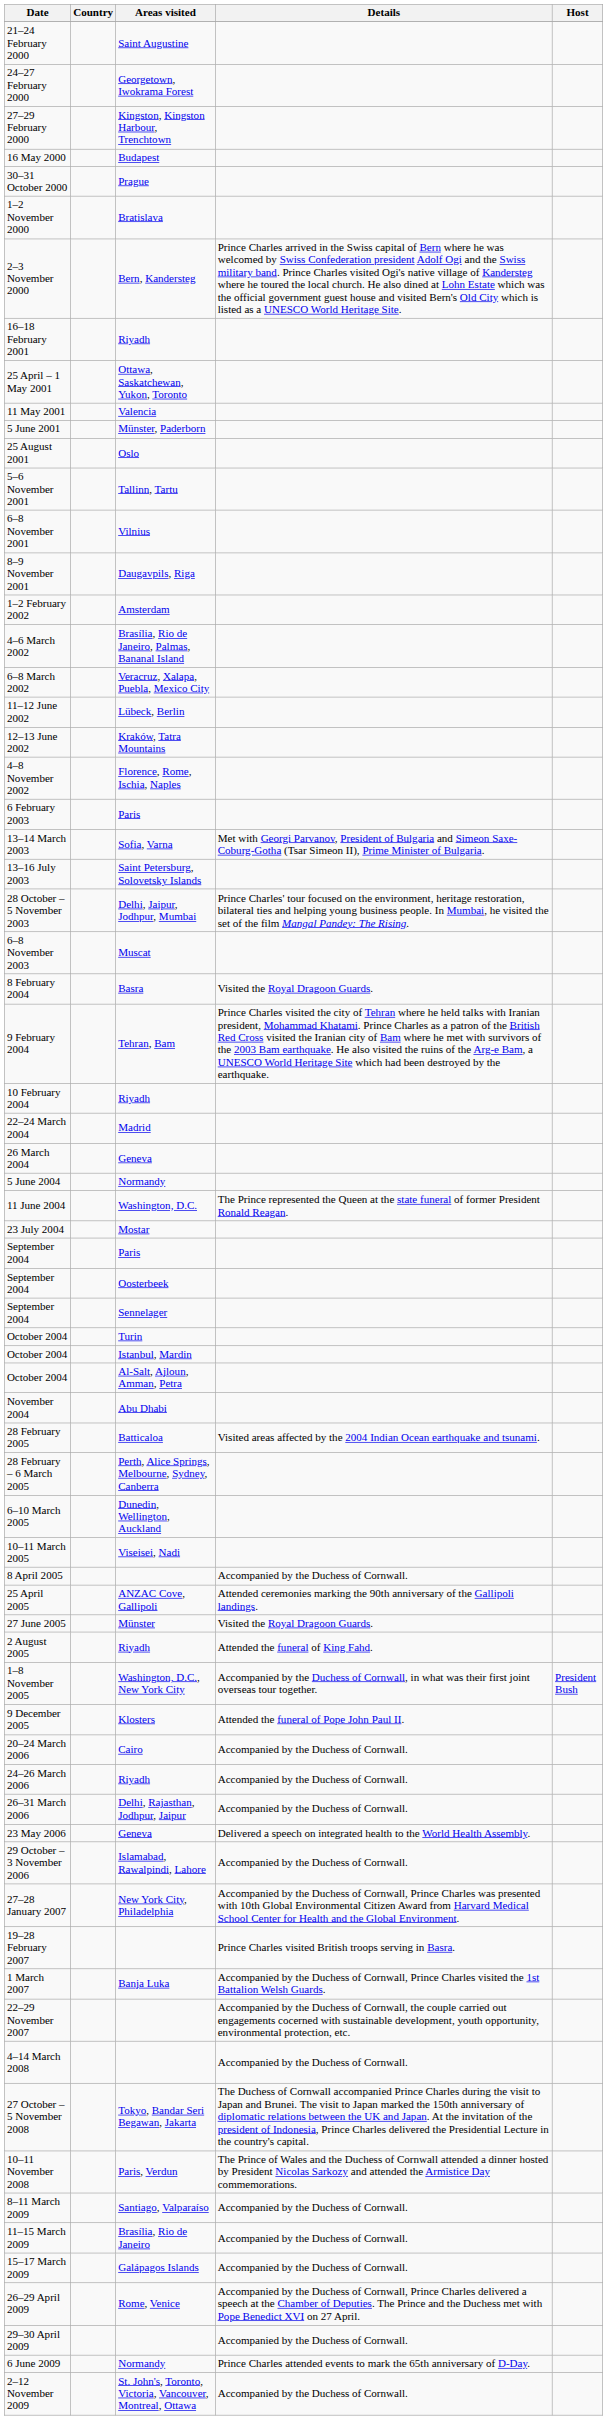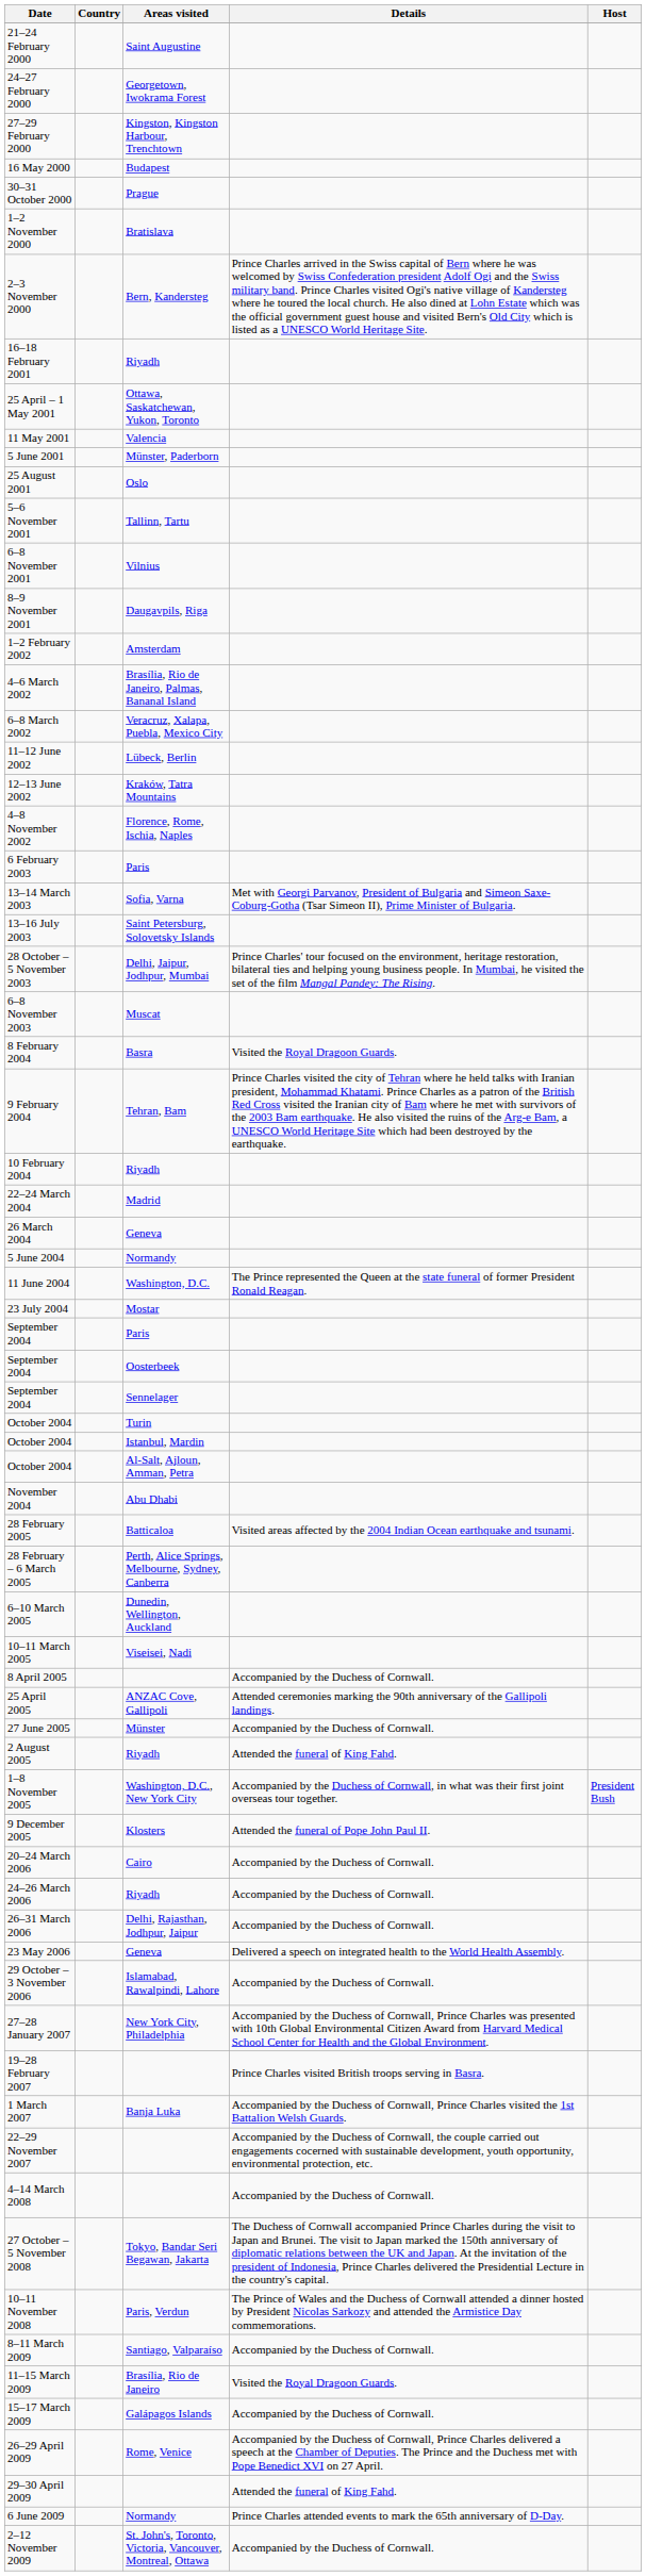 <table class="wikitable">
 <tr>
 <th>Date</th>
 <th>Country</th>
 <th>Areas visited</th>
 <th>Details</th>
 <th>Host</th>
 </tr>
 <tr>
 </tr>
 <tr>
 <td>21–24 February 2000</td>
 <td></td>
 <td><a href='#'>Saint Augustine</a></td>
 <td></td>
 <td></td>
 </tr>
 <tr>
 <td>24–27 February 2000</td>
 <td></td>
 <td><a href='#'>Georgetown</a>, <a href='#'>Iwokrama Forest</a></td>
 <td></td>
 <td></td>
 </tr>
 <tr>
 <td>27–29 February 2000</td>
 <td></td>
 <td><a href='#'>Kingston</a>, <a href='#'>Kingston Harbour</a>, <a href='#'>Trenchtown</a></td>
 <td></td>
 <td></td>
 </tr>
 <tr>
 <td>16 May 2000</td>
 <td></td>
 <td><a href='#'>Budapest</a></td>
 <td></td>
 <td></td>
 </tr>
 <tr>
 <td>30–31 October 2000</td>
 <td></td>
 <td><a href='#'>Prague</a></td>
 <td></td>
 <td></td>
 </tr>
 <tr>
 <td>1–2 November 2000</td>
 <td></td>
 <td><a href='#'>Bratislava</a></td>
 <td></td>
 <td></td>
 </tr>
 <tr>
 <td>2–3 November 2000</td>
 <td></td>
 <td><a href='#'>Bern</a>, <a href='#'>Kandersteg</a></td>
 <td>Prince Charles arrived in the Swiss capital of <a href='#'>Bern</a> where he  was welcomed by <a href='#'>Swiss Confederation president</a> <a href='#'>Adolf Ogi</a> and the <a href='#'>Swiss military band</a>. Prince Charles visited Ogi's native village of <a href='#'>Kandersteg</a> where he toured the local church. He also dined at <a href='#'>Lohn Estate</a> which was the official government guest house and visited Bern's <a href='#'>Old City</a> which is listed as a <a href='#'>UNESCO World Heritage Site</a>.</td>
 <td></td>
 </tr>
 <tr>
 <td>16–18 February 2001</td>
 <td></td>
 <td><a href='#'>Riyadh</a></td>
 <td></td>
 <td></td>
 </tr>
 <tr>
 <td>25 April – 1 May 2001</td>
 <td></td>
 <td><a href='#'>Ottawa</a>, <a href='#'>Saskatchewan</a>, <a href='#'>Yukon</a>, <a href='#'>Toronto</a></td>
 <td></td>
 <td></td>
 </tr>
 <tr>
 <td>11 May 2001</td>
 <td></td>
 <td><a href='#'>Valencia</a></td>
 <td></td>
 <td></td>
 </tr>
 <tr>
 <td>5 June 2001</td>
 <td></td>
 <td><a href='#'>Münster</a>, <a href='#'>Paderborn</a></td>
 <td></td>
 <td></td>
 </tr>
 <tr>
 <td>25 August 2001</td>
 <td></td>
 <td><a href='#'>Oslo</a></td>
 <td></td>
 <td></td>
 </tr>
 <tr>
 <td>5–6 November 2001</td>
 <td></td>
 <td><a href='#'>Tallinn</a>, <a href='#'>Tartu</a></td>
 <td></td>
 <td></td>
 </tr>
 <tr>
 <td>6–8 November 2001</td>
 <td></td>
 <td><a href='#'>Vilnius</a></td>
 <td></td>
 <td></td>
 </tr>
 <tr>
 <td>8–9 November 2001</td>
 <td></td>
 <td><a href='#'>Daugavpils</a>, <a href='#'>Riga</a></td>
 <td></td>
 <td></td>
 </tr>
 <tr>
 <td>1–2 February 2002</td>
 <td></td>
 <td><a href='#'>Amsterdam</a></td>
 <td></td>
 <td></td>
 </tr>
 <tr>
 <td>4–6 March 2002</td>
 <td></td>
 <td><a href='#'>Brasília</a>, <a href='#'>Rio de Janeiro</a>, <a href='#'>Palmas</a>, <a href='#'>Bananal Island</a></td>
 <td></td>
 <td></td>
 </tr>
 <tr>
 <td>6–8 March 2002</td>
 <td></td>
 <td><a href='#'>Veracruz</a>, <a href='#'>Xalapa</a>, <a href='#'>Puebla</a>, <a href='#'>Mexico City</a></td>
 <td></td>
 <td></td>
 </tr>
 <tr>
 <td>11–12 June 2002</td>
 <td></td>
 <td><a href='#'>Lübeck</a>, <a href='#'>Berlin</a></td>
 <td></td>
 <td></td>
 </tr>
 <tr>
 <td>12–13 June 2002</td>
 <td></td>
 <td><a href='#'>Kraków</a>, <a href='#'>Tatra Mountains</a></td>
 <td></td>
 <td></td>
 </tr>
 <tr>
 <td>4–8 November 2002</td>
 <td></td>
 <td><a href='#'>Florence</a>, <a href='#'>Rome</a>, <a href='#'>Ischia</a>, <a href='#'>Naples</a></td>
 <td></td>
 <td></td>
 </tr>
 <tr>
 <td>6 February 2003</td>
 <td></td>
 <td><a href='#'>Paris</a></td>
 <td></td>
 <td></td>
 </tr>
 <tr>
 <td>13–14 March 2003</td>
 <td></td>
 <td><a href='#'>Sofia</a>, <a href='#'>Varna</a></td>
 <td>Met with <a href='#'>Georgi Parvanov</a>, <a href='#'>President of Bulgaria</a> and <a href='#'>Simeon Saxe-Coburg-Gotha</a> (Tsar Simeon II), <a href='#'>Prime Minister of Bulgaria</a>.</td>
 <td></td>
 </tr>
 <tr>
 <td>13–16 July 2003</td>
 <td></td>
 <td><a href='#'>Saint Petersburg</a>, <a href='#'>Solovetsky Islands</a></td>
 <td></td>
 <td></td>
 </tr>
 <tr>
 <td>28 October – 5 November 2003</td>
 <td></td>
 <td><a href='#'>Delhi</a>, <a href='#'>Jaipur</a>, <a href='#'>Jodhpur</a>, <a href='#'>Mumbai</a></td>
 <td>Prince Charles' tour focused on the environment, heritage restoration, bilateral ties and helping young business people. In <a href='#'>Mumbai</a>, he visited the set of the film <em><a href='#'>Mangal Pandey: The Rising</a></em>.</td>
 <td></td>
 </tr>
 <tr>
 <td>6–8 November 2003</td>
 <td></td>
 <td><a href='#'>Muscat</a></td>
 <td></td>
 <td></td>
 </tr>
 <tr>
 <td>8 February 2004</td>
 <td></td>
 <td><a href='#'>Basra</a></td>
 <td>Visited the <a href='#'>Royal Dragoon Guards</a>.</td>
 <td></td>
 </tr>
 <tr>
 <td>9 February 2004</td>
 <td></td>
 <td><a href='#'>Tehran</a>, <a href='#'>Bam</a></td>
 <td>Prince Charles visited the city of <a href='#'>Tehran</a> where he held talks with Iranian president, <a href='#'>Mohammad Khatami</a>. Prince Charles as a patron of the <a href='#'>British Red Cross</a> visited the Iranian city of <a href='#'>Bam</a> where he met with survivors of the <a href='#'>2003 Bam earthquake</a>. He also visited the ruins of the <a href='#'>Arg-e Bam</a>, a <a href='#'>UNESCO World Heritage Site</a> which had been destroyed by the earthquake.</td>
 <td></td>
 </tr>
 <tr>
 <td>10 February 2004</td>
 <td></td>
 <td><a href='#'>Riyadh</a></td>
 <td></td>
 <td></td>
 </tr>
 <tr>
 <td>22–24 March 2004</td>
 <td></td>
 <td><a href='#'>Madrid</a></td>
 <td></td>
 <td></td>
 </tr>
 <tr>
 <td>26 March 2004</td>
 <td></td>
 <td><a href='#'>Geneva</a></td>
 <td></td>
 <td></td>
 </tr>
 <tr>
 <td>5 June 2004</td>
 <td></td>
 <td><a href='#'>Normandy</a></td>
 <td></td>
 <td></td>
 </tr>
 <tr>
 <td>11 June 2004</td>
 <td></td>
 <td><a href='#'>Washington, D.C.</a></td>
 <td>The Prince represented the Queen at the <a href='#'>state funeral</a> of former President <a href='#'>Ronald Reagan</a>.</td>
 <td></td>
 </tr>
 <tr>
 <td>23 July 2004</td>
 <td></td>
 <td><a href='#'>Mostar</a></td>
 <td></td>
 <td></td>
 </tr>
 <tr>
 <td>September 2004</td>
 <td></td>
 <td><a href='#'>Paris</a></td>
 <td></td>
 <td></td>
 </tr>
 <tr>
 <td>September 2004</td>
 <td></td>
 <td><a href='#'>Oosterbeek</a></td>
 <td></td>
 <td></td>
 </tr>
 <tr>
 <td>September 2004</td>
 <td></td>
 <td><a href='#'>Sennelager</a></td>
 <td></td>
 <td></td>
 </tr>
 <tr>
 <td>October 2004</td>
 <td></td>
 <td><a href='#'>Turin</a></td>
 <td></td>
 <td></td>
 </tr>
 <tr>
 <td>October 2004</td>
 <td></td>
 <td><a href='#'>Istanbul</a>, <a href='#'>Mardin</a></td>
 <td></td>
 <td></td>
 </tr>
 <tr>
 <td>October 2004</td>
 <td></td>
 <td><a href='#'>Al-Salt</a>, <a href='#'>Ajloun</a>, <a href='#'>Amman</a>, <a href='#'>Petra</a></td>
 <td></td>
 <td></td>
 </tr>
 <tr>
 <td>November 2004</td>
 <td></td>
 <td><a href='#'>Abu Dhabi</a></td>
 <td></td>
 <td></td>
 </tr>
 <tr>
 <td>28 February 2005</td>
 <td></td>
 <td><a href='#'>Batticaloa</a></td>
 <td>Visited areas affected by the <a href='#'>2004 Indian Ocean earthquake and tsunami</a>.</td>
 <td></td>
 </tr>
 <tr>
 <td>28 February – 6 March 2005</td>
 <td></td>
 <td><a href='#'>Perth</a>, <a href='#'>Alice Springs</a>, <a href='#'>Melbourne</a>, <a href='#'>Sydney</a>, <a href='#'>Canberra</a></td>
 <td></td>
 <td></td>
 </tr>
 <tr>
 <td>6–10 March 2005</td>
 <td></td>
 <td><a href='#'>Dunedin</a>, <a href='#'>Wellington</a>, <a href='#'>Auckland</a></td>
 <td></td>
 <td></td>
 </tr>
 <tr>
 <td>10–11 March 2005</td>
 <td></td>
 <td><a href='#'>Viseisei</a>, <a href='#'>Nadi</a></td>
 <td></td>
 <td></td>
 </tr>
 <tr>
 <td>8 April 2005</td>
 <td></td>
 <td></td>
 <td>Accompanied by the Duchess of Cornwall.</td>
 <td></td>
 </tr>
 <tr>
 <td>25 April 2005</td>
 <td></td>
 <td><a href='#'>ANZAC Cove</a>, <a href='#'>Gallipoli</a></td>
 <td>Attended ceremonies marking the 90th anniversary of the <a href='#'>Gallipoli landings</a>.</td>
 <td></td>
 </tr>
 <tr>
 <td>27 June 2005</td>
 <td></td>
 <td><a href='#'>Münster</a></td>
-<td>Visited the <a href='#'>Royal Dragoon Guards</a>.</td>
+<td>Accompanied by the Duchess of Cornwall.</td>
 <td></td>
 </tr>
 <tr>
 <td>2 August 2005</td>
 <td></td>
 <td><a href='#'>Riyadh</a></td>
 <td>Attended the <a href='#'>funeral</a> of <a href='#'>King Fahd</a>.</td>
 <td></td>
 </tr>
 <tr>
 <td>1–8 November 2005</td>
 <td></td>
 <td><a href='#'>Washington, D.C.</a>, <a href='#'>New York City</a></td>
 <td>Accompanied by the <a href='#'>Duchess of Cornwall</a>, in what was their first joint overseas tour together.</td>
 <td><a href='#'>President Bush</a></td>
 </tr>
 <tr>
 <td>9 December 2005</td>
 <td></td>
 <td><a href='#'>Klosters</a></td>
 <td>Attended the <a href='#'>funeral of Pope John Paul II</a>.</td>
 <td></td>
 </tr>
 <tr>
 <td>20–24 March 2006</td>
 <td></td>
 <td><a href='#'>Cairo</a></td>
 <td>Accompanied by the Duchess of Cornwall.</td>
 <td></td>
 </tr>
 <tr>
 <td>24–26 March 2006</td>
 <td></td>
 <td><a href='#'>Riyadh</a></td>
 <td>Accompanied by the Duchess of Cornwall.</td>
 <td></td>
 </tr>
 <tr>
 <td>26–31 March 2006</td>
 <td></td>
 <td><a href='#'>Delhi</a>, <a href='#'>Rajasthan</a>, <a href='#'>Jodhpur</a>, <a href='#'>Jaipur</a></td>
 <td>Accompanied by the Duchess of Cornwall.</td>
 <td></td>
 </tr>
 <tr>
 <td>23 May 2006</td>
 <td></td>
 <td><a href='#'>Geneva</a></td>
 <td>Delivered a speech on integrated health to the <a href='#'>World Health Assembly</a>.</td>
 <td></td>
 </tr>
 <tr>
 <td>29 October – 3 November 2006</td>
 <td></td>
 <td><a href='#'>Islamabad</a>, <a href='#'>Rawalpindi</a>, <a href='#'>Lahore</a></td>
 <td>Accompanied by the Duchess of Cornwall.</td>
 <td></td>
 </tr>
 <tr>
 <td>27–28 January 2007</td>
 <td></td>
 <td><a href='#'>New York City</a>, <a href='#'>Philadelphia</a></td>
 <td>Accompanied by the Duchess of Cornwall, Prince Charles was presented with 10th Global Environmental Citizen Award from <a href='#'>Harvard Medical School Center for Health and the Global Environment</a>.</td>
 <td></td>
 </tr>
 <tr>
 <td>19–28 February 2007</td>
 <td><br><br><br></td>
 <td></td>
 <td>Prince Charles visited British troops serving in <a href='#'>Basra</a>.</td>
 <td></td>
 </tr>
 <tr>
 <td>1 March 2007</td>
 <td></td>
 <td><a href='#'>Banja Luka</a></td>
 <td>Accompanied by the Duchess of Cornwall, Prince Charles visited the <a href='#'>1st Battalion Welsh Guards</a>.</td>
 <td></td>
 </tr>
 <tr>
 <td>22–29 November 2007</td>
 <td><br></td>
 <td></td>
 <td>Accompanied by the Duchess of Cornwall, the couple carried out engagements cocerned with sustainable development, youth opportunity, environmental protection, etc.</td>
 <td></td>
 </tr>
 <tr>
 <td>4–14 March 2008</td>
 <td><br><br><br></td>
 <td></td>
 <td>Accompanied by the Duchess of Cornwall.</td>
 <td></td>
 </tr>
 <tr>
 <td>27 October – 5 November 2008</td>
 <td><br><br></td>
 <td><a href='#'>Tokyo</a>, <a href='#'>Bandar Seri Begawan</a>, <a href='#'>Jakarta</a></td>
 <td>The Duchess of Cornwall accompanied Prince Charles during the visit to Japan and Brunei. The visit to Japan marked the 150th anniversary of <a href='#'>diplomatic relations between the UK and Japan</a>. At the invitation of the <a href='#'>president of Indonesia</a>, Prince Charles delivered the Presidential Lecture in the country's capital.</td>
 <td></td>
 </tr>
 <tr>
 <td>10–11 November 2008</td>
 <td></td>
 <td><a href='#'>Paris</a>, <a href='#'>Verdun</a></td>
 <td>The Prince of Wales and the Duchess of Cornwall attended a dinner hosted by President <a href='#'>Nicolas Sarkozy</a> and attended the <a href='#'>Armistice Day</a> commemorations.</td>
 <td></td>
 </tr>
 <tr>
 <td>8–11 March 2009</td>
 <td></td>
 <td><a href='#'>Santiago</a>, <a href='#'>Valparaíso</a></td>
 <td>Accompanied by the Duchess of Cornwall.</td>
 <td></td>
 </tr>
 <tr>
 <td>11–15 March 2009</td>
 <td></td>
 <td><a href='#'>Brasília</a>, <a href='#'>Rio de Janeiro</a></td>
-<td>Accompanied by the Duchess of Cornwall.</td>
+<td>Visited the <a href='#'>Royal Dragoon Guards</a>.</td>
 <td></td>
 </tr>
 <tr>
 <td>15–17 March 2009</td>
 <td></td>
 <td><a href='#'>Galápagos Islands</a></td>
 <td>Accompanied by the Duchess of Cornwall.</td>
 <td></td>
 </tr>
 <tr>
 <td>26–29 April 2009</td>
 <td><br></td>
 <td><a href='#'>Rome</a>, <a href='#'>Venice</a></td>
 <td>Accompanied by the Duchess of Cornwall, Prince Charles delivered a speech at the <a href='#'>Chamber of Deputies</a>. The Prince and the Duchess met with <a href='#'>Pope Benedict XVI</a> on 27 April.</td>
 <td></td>
 </tr>
 <tr>
 <td>29–30 April 2009</td>
 <td></td>
 <td></td>
-<td>Accompanied by the Duchess of Cornwall.</td>
+<td>Attended the <a href='#'>funeral</a> of <a href='#'>King Fahd</a>.</td>
 <td></td>
 </tr>
 <tr>
 <td>6 June 2009</td>
 <td></td>
 <td><a href='#'>Normandy</a></td>
 <td>Prince Charles attended events to mark the 65th anniversary of <a href='#'>D-Day</a>.</td>
 <td></td>
 </tr>
 <tr>
 <td>2–12 November 2009</td>
 <td></td>
 <td><a href='#'>St. John's</a>, <a href='#'>Toronto</a>, <a href='#'>Victoria</a>, <a href='#'>Vancouver</a>, <a href='#'>Montreal</a>, <a href='#'>Ottawa</a></td>
 <td>Accompanied by the Duchess of Cornwall.</td>
 <td></td>
 </tr>
 </table>
